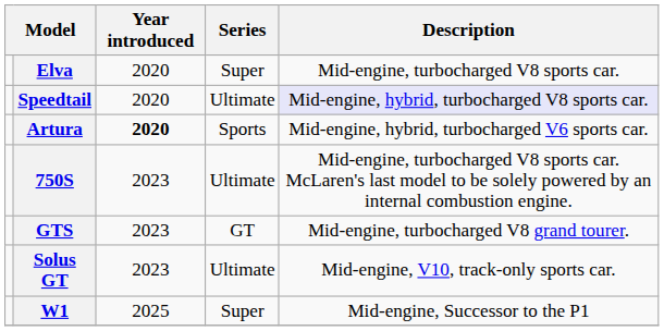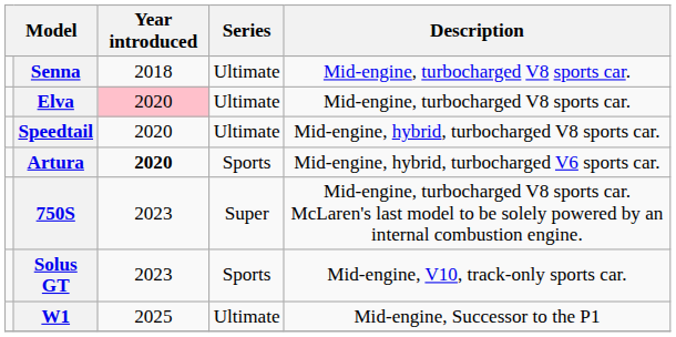 <table class="wikitable" style="text-align: center; width: 90%">
 <tr>
 <th colspan="2">Model</th>
 <th>Year introduced</th>
 <th>Series</th>
 <th>Description</th>
 </tr>
 <tr>
 <td><br></td>
+<th><a href='#'>Senna</a></th>
+<td>2018</td>
+<td>Ultimate</td>
+<td><a href='#'>Mid-engine</a>, <a href='#'>turbocharged</a> <a href='#'>V8</a> <a href='#'>sports car</a>.</td>
+</tr>
+<tr>
+<td><br></td>
 <th><a href='#'>Elva</a></th>
-<td>2020</td>
-<td>Super</td>
+<td style="background: pink;">2020</td>
+<td>Ultimate</td>
 <td>Mid-engine, turbocharged V8 sports car.</td>
 </tr>
 <tr>
 <td><br></td>
 <th><a href='#'>Speedtail</a></th>
 <td>2020</td>
 <td>Ultimate</td>
-<td style="background: lavender;">Mid-engine, <a href='#'>hybrid</a>, turbocharged V8 sports car.</td>
+<td>Mid-engine, <a href='#'>hybrid</a>, turbocharged V8 sports car.</td>
 </tr>
 <tr>
 <td><br></td>
 <th><a href='#'>Artura</a></th>
 <td><strong>2020</strong></td>
 <td>Sports</td>
 <td>Mid-engine, hybrid, turbocharged <a href='#'>V6</a> sports car.</td>
 </tr>
 <tr>
 <td><br></td>
 <th><a href='#'>750S</a></th>
 <td>2023</td>
-<td>Ultimate</td>
+<td>Super</td>
 <td>Mid-engine, turbocharged V8 sports car. McLaren's last model to be solely powered by an internal combustion engine.</td>
-</tr>
-<tr>
-<td><br></td>
-<th><a href='#'>GTS</a></th>
-<td>2023</td>
-<td>GT</td>
-<td>Mid-engine, turbocharged V8 <a href='#'>grand tourer</a>.</td>
 </tr>
 <tr>
 <td><br></td>
 <th><a href='#'>Solus GT</a></th>
 <td>2023</td>
-<td>Ultimate</td>
+<td>Sports</td>
 <td>Mid-engine, <a href='#'>V10</a>, track-only sports car.</td>
 </tr>
 <tr>
 <td></td>
 <th><a href='#'>W1</a></th>
 <td>2025</td>
-<td>Super</td>
+<td>Ultimate</td>
 <td>Mid-engine, Successor to the P1</td>
 </tr>
 <tr>
 </tr>
 </table>
